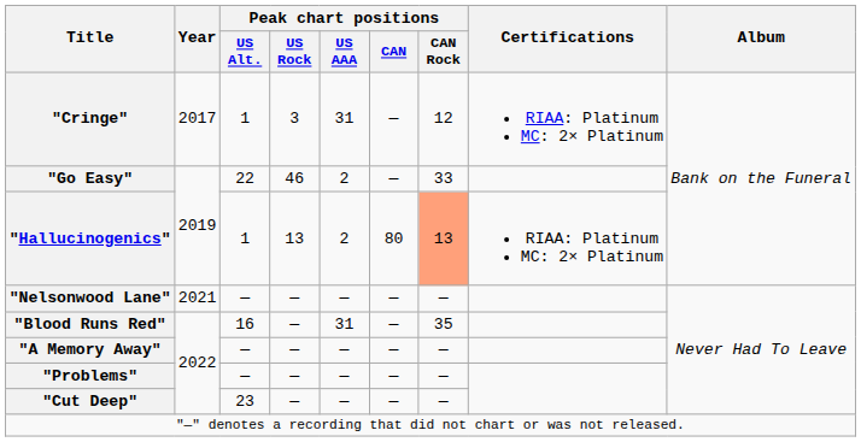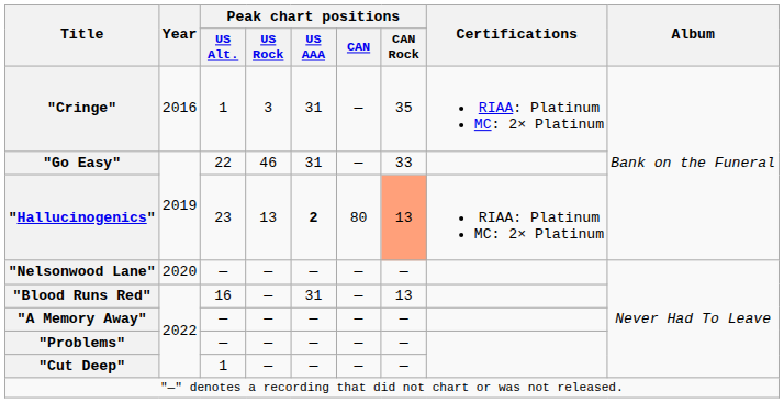 <table class="wikitable plainrowheaders" style="text-align:center">
 <tr>
 <th scope="col" rowspan="2">Title</th>
 <th scope="col" rowspan="2">Year</th>
 <th scope="col" colspan="5">Peak chart positions</th>
 <th scope="col" rowspan="2">Certifications</th>
 <th scope="col" rowspan="2">Album</th>
 </tr>
 <tr>
 <th scope="col" style="width:3em;font-size:90%;"><a href='#'>US<br>Alt.</a><br></th>
 <th scope="col" style="width:3em;font-size:90%;"><a href='#'>US<br>Rock</a><br></th>
 <th scope="col" style="width:3em;font-size:90%;"><a href='#'>US<br>AAA</a><br></th>
 <th scope="col" style="width:3em;font-size:90%;"><a href='#'>CAN</a><br></th>
 <th scope="col" style="width:3em;font-size:90%;">CAN<br>Rock<br></th>
 </tr>
 <tr>
 <th scope="row">"Cringe"</th>
-<td>2017</td>
+<td>2016</td>
 <td>1</td>
 <td>3</td>
 <td>31</td>
 <td>—</td>
-<td>12</td>
+<td>35</td>
 <td><br><ul><li><a href='#'>RIAA</a>: Platinum</li><li><a href='#'>MC</a>: 2× Platinum</li></ul></td>
 <td rowspan="3"><em>Bank on the Funeral</em></td>
 </tr>
 <tr>
 <th scope="row">"Go Easy"</th>
 <td rowspan="2">2019</td>
 <td>22</td>
 <td>46</td>
-<td>2</td>
+<td>31</td>
 <td>—</td>
 <td>33</td>
 <td></td>
 </tr>
 <tr>
 <th scope="row">"<a href='#'>Hallucinogenics</a>"</th>
-<td>1</td>
+<td>23</td>
 <td>13</td>
-<td>2</td>
+<td><strong>2</strong></td>
 <td>80</td>
 <td style="background: lightsalmon;">13</td>
 <td><br><ul><li>RIAA: Platinum</li><li>MC: 2× Platinum</li></ul></td>
 </tr>
 <tr>
 <th scope="row">"Nelsonwood Lane"</th>
-<td rowspan="1">2021</td>
+<td rowspan="1">2020</td>
 <td>—</td>
 <td>—</td>
 <td>—</td>
 <td>—</td>
 <td>—</td>
 <td></td>
 <td rowspan="5"><em>Never Had To Leave</em></td>
 </tr>
 <tr>
 <th scope="row">"Blood Runs Red"</th>
 <td rowspan="4">2022</td>
 <td>16</td>
 <td>—</td>
 <td>31</td>
 <td>—</td>
-<td>35</td>
+<td>13</td>
 <td></td>
 </tr>
 <tr>
 <th scope="row">"A Memory Away"</th>
 <td>—</td>
 <td>—</td>
 <td>—</td>
 <td>—</td>
 <td>—</td>
 <td></td>
 </tr>
 <tr>
 <th scope="row">"Problems"</th>
 <td>—</td>
 <td>—</td>
 <td>—</td>
 <td>—</td>
 <td>—</td>
 </tr>
 <tr>
 <th scope="row">"Cut Deep"</th>
-<td>23</td>
+<td>1</td>
 <td>—</td>
 <td>—</td>
 <td>—</td>
 <td>—</td>
 </tr>
 <tr>
 <td colspan="9" style="font-size:85%">"—" denotes a recording that did not chart or was not released.</td>
 </tr>
 </table>
